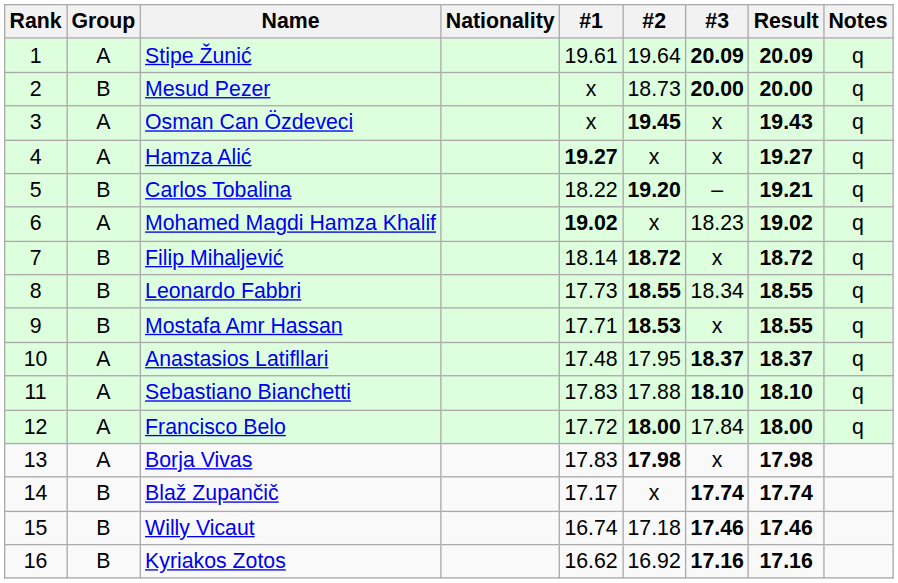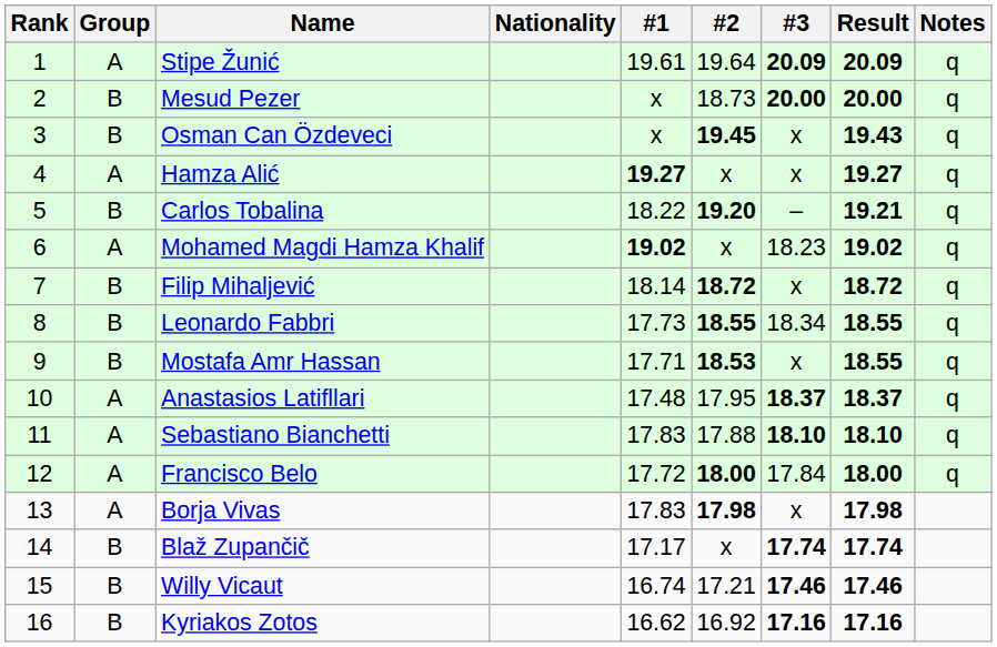 <table class="wikitable sortable" style="text-align:center">
 <tr>
 <th>Rank</th>
 <th>Group</th>
 <th>Name</th>
 <th>Nationality</th>
 <th>#1</th>
 <th>#2</th>
 <th>#3</th>
 <th>Result</th>
 <th>Notes</th>
 </tr>
 <tr bgcolor=ddffdd>
 <td>1</td>
 <td>A</td>
 <td align=left><a href='#'>Stipe Žunić</a></td>
 <td align=left></td>
 <td>19.61</td>
 <td>19.64</td>
 <td><strong>20.09</strong></td>
 <td><strong>20.09</strong></td>
 <td>q</td>
 </tr>
 <tr bgcolor=ddffdd>
 <td>2</td>
 <td>B</td>
 <td align=left><a href='#'>Mesud Pezer</a></td>
 <td align=left></td>
 <td>x</td>
 <td>18.73</td>
 <td><strong>20.00</strong></td>
 <td><strong>20.00</strong></td>
 <td>q</td>
 </tr>
 <tr bgcolor=ddffdd>
 <td>3</td>
-<td>A</td>
+<td>B</td>
 <td align=left><a href='#'>Osman Can Özdeveci</a></td>
 <td align=left></td>
 <td>x</td>
 <td><strong>19.45</strong></td>
 <td>x</td>
 <td><strong>19.43</strong></td>
 <td>q</td>
 </tr>
 <tr bgcolor=ddffdd>
 <td>4</td>
 <td>A</td>
 <td align=left><a href='#'>Hamza Alić</a></td>
 <td align=left></td>
 <td><strong>19.27</strong></td>
 <td>x</td>
 <td>x</td>
 <td><strong>19.27</strong></td>
 <td>q</td>
 </tr>
 <tr bgcolor=ddffdd>
 <td>5</td>
 <td>B</td>
 <td align=left><a href='#'>Carlos Tobalina</a></td>
 <td align=left></td>
 <td>18.22</td>
 <td><strong>19.20</strong></td>
 <td>–</td>
 <td><strong>19.21</strong></td>
 <td>q</td>
 </tr>
 <tr bgcolor=ddffdd>
 <td>6</td>
 <td>A</td>
 <td align=left><a href='#'>Mohamed Magdi Hamza Khalif</a></td>
 <td align=left></td>
 <td><strong>19.02</strong></td>
 <td>x</td>
 <td>18.23</td>
 <td><strong>19.02</strong></td>
 <td>q</td>
 </tr>
 <tr bgcolor=ddffdd>
 <td>7</td>
 <td>B</td>
 <td align=left><a href='#'>Filip Mihaljević</a></td>
 <td align=left></td>
 <td>18.14</td>
 <td><strong>18.72</strong></td>
 <td>x</td>
 <td><strong>18.72</strong></td>
 <td>q</td>
 </tr>
 <tr bgcolor=ddffdd>
 <td>8</td>
 <td>B</td>
 <td align=left><a href='#'>Leonardo Fabbri</a></td>
 <td align=left></td>
 <td>17.73</td>
 <td><strong>18.55</strong></td>
 <td>18.34</td>
 <td><strong>18.55</strong></td>
 <td>q</td>
 </tr>
 <tr bgcolor=ddffdd>
 <td>9</td>
 <td>B</td>
 <td align=left><a href='#'>Mostafa Amr Hassan</a></td>
 <td align=left></td>
 <td>17.71</td>
 <td><strong>18.53</strong></td>
 <td>x</td>
 <td><strong>18.55</strong></td>
 <td>q</td>
 </tr>
 <tr bgcolor=ddffdd>
 <td>10</td>
 <td>A</td>
 <td align=left><a href='#'>Anastasios Latifllari</a></td>
 <td align=left></td>
 <td>17.48</td>
 <td>17.95</td>
 <td><strong>18.37</strong></td>
 <td><strong>18.37</strong></td>
 <td>q</td>
 </tr>
 <tr bgcolor=ddffdd>
 <td>11</td>
 <td>A</td>
 <td align=left><a href='#'>Sebastiano Bianchetti</a></td>
 <td align=left></td>
 <td>17.83</td>
 <td>17.88</td>
 <td><strong>18.10</strong></td>
 <td><strong>18.10</strong></td>
 <td>q</td>
 </tr>
 <tr bgcolor=ddffdd>
 <td>12</td>
 <td>A</td>
 <td align=left><a href='#'>Francisco Belo</a></td>
 <td align=left></td>
 <td>17.72</td>
 <td><strong>18.00</strong></td>
 <td>17.84</td>
 <td><strong>18.00</strong></td>
 <td>q</td>
 </tr>
 <tr>
 <td>13</td>
 <td>A</td>
 <td align=left><a href='#'>Borja Vivas</a></td>
 <td align=left></td>
 <td>17.83</td>
 <td><strong>17.98</strong></td>
 <td>x</td>
 <td><strong>17.98</strong></td>
 <td></td>
 </tr>
 <tr>
 <td>14</td>
 <td>B</td>
 <td align=left><a href='#'>Blaž Zupančič</a></td>
 <td align=left></td>
 <td>17.17</td>
 <td>x</td>
 <td><strong>17.74</strong></td>
 <td><strong>17.74</strong></td>
 <td></td>
 </tr>
 <tr>
 <td>15</td>
 <td>B</td>
 <td align=left><a href='#'>Willy Vicaut</a></td>
 <td align=left></td>
 <td>16.74</td>
-<td>17.18</td>
+<td>17.21</td>
 <td><strong>17.46</strong></td>
 <td><strong>17.46</strong></td>
 <td></td>
 </tr>
 <tr>
 <td>16</td>
 <td>B</td>
 <td align=left><a href='#'>Kyriakos Zotos</a></td>
 <td align=left></td>
 <td>16.62</td>
 <td>16.92</td>
 <td><strong>17.16</strong></td>
 <td><strong>17.16</strong></td>
 <td></td>
 </tr>
 </table>
